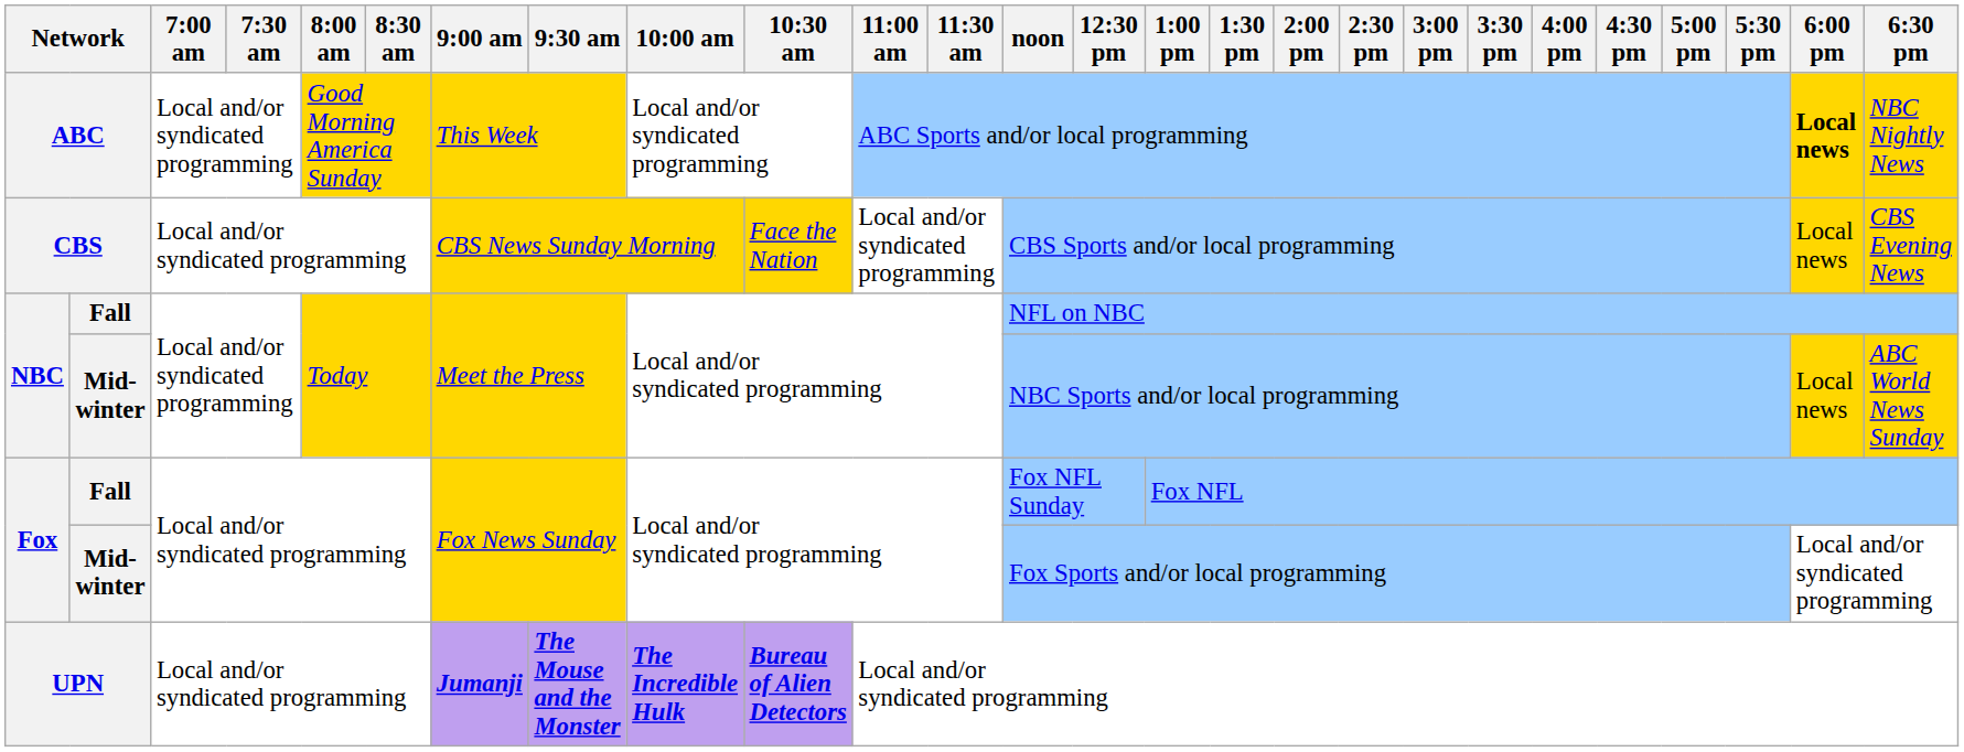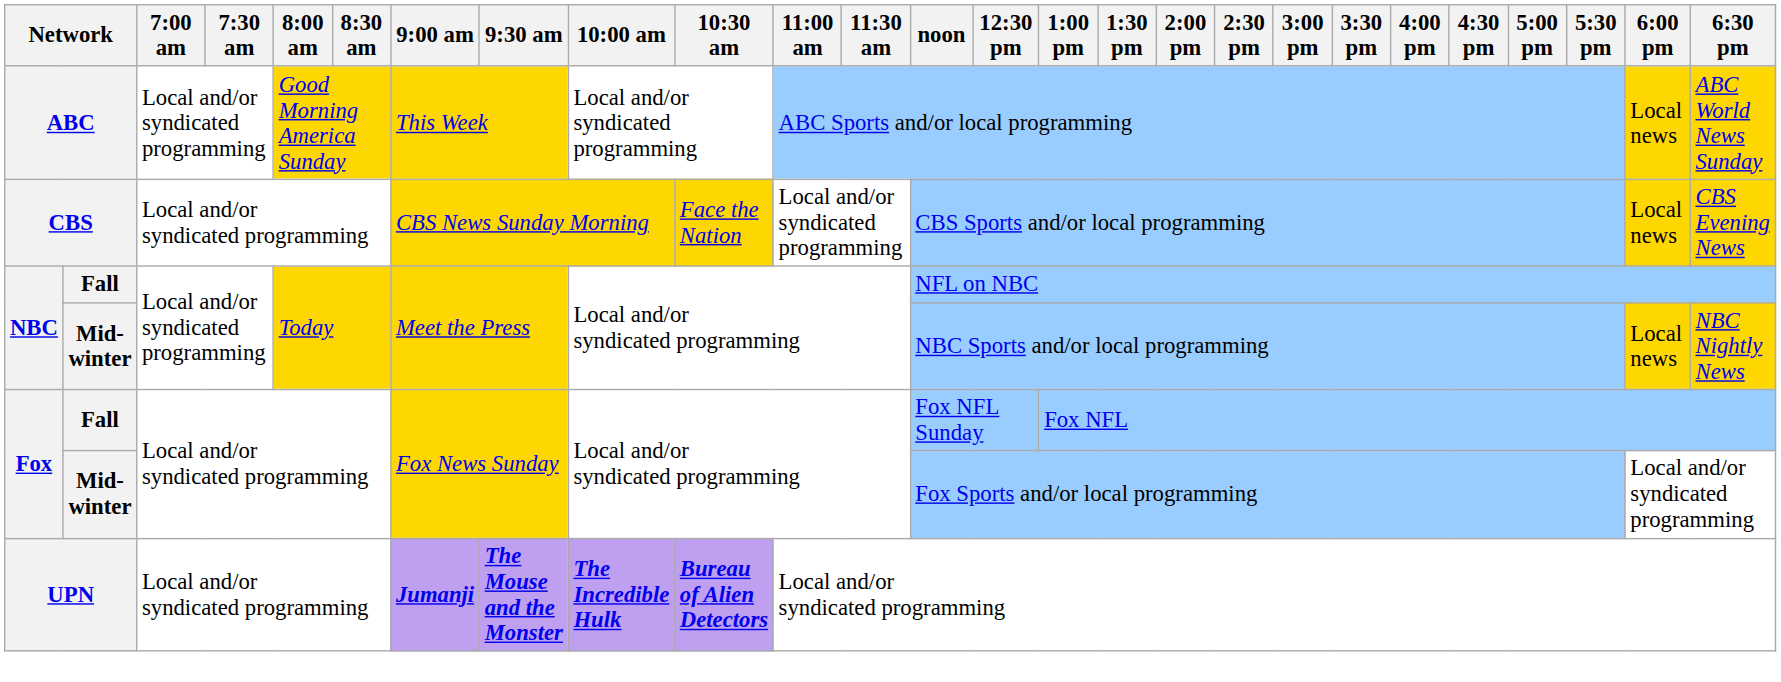 <table class=wikitable>
 <tr>
 <th width="1.5%" bgcolor="#C0C0C0" colspan="2">Network</th>
 <th width="4%" bgcolor="#C0C0C0">7:00 am</th>
 <th width="4%" bgcolor="#C0C0C0">7:30 am</th>
 <th width="4%" bgcolor="#C0C0C0">8:00 am</th>
 <th width="4%" bgcolor="#C0C0C0">8:30 am</th>
 <th width="4%" bgcolor="#C0C0C0">9:00 am</th>
 <th width="4%" bgcolor="#C0C0C0">9:30 am</th>
 <th width="4%" bgcolor="#C0C0C0">10:00 am</th>
 <th width="4%" bgcolor="#C0C0C0">10:30 am</th>
 <th width="4%" bgcolor="#C0C0C0">11:00 am</th>
 <th width="4%" bgcolor="#C0C0C0">11:30 am</th>
 <th width="4%" bgcolor="#C0C0C0">noon</th>
 <th width="4%" bgcolor="#C0C0C0">12:30 pm</th>
 <th width="4%" bgcolor="#C0C0C0">1:00 pm</th>
 <th width="4%" bgcolor="#C0C0C0">1:30 pm</th>
 <th width="4%" bgcolor="#C0C0C0">2:00 pm</th>
 <th width="4%" bgcolor="#C0C0C0">2:30 pm</th>
 <th width="4%" bgcolor="#C0C0C0">3:00 pm</th>
 <th width="4%" bgcolor="#C0C0C0">3:30 pm</th>
 <th width="4%" bgcolor="#C0C0C0">4:00 pm</th>
 <th width="4%" bgcolor="#C0C0C0">4:30 pm</th>
 <th width="4%" bgcolor="#C0C0C0">5:00 pm</th>
 <th width="4%" bgcolor="#C0C0C0">5:30 pm</th>
 <th width="4%" bgcolor="#C0C0C0">6:00 pm</th>
 <th width="4%" bgcolor="#C0C0C0">6:30 pm</th>
 </tr>
 <tr>
 <th bgcolor="#C0C0C0" colspan="2"><a href='#'>ABC</a></th>
 <td bgcolor="white" colspan="2">Local and/or<br>syndicated programming</td>
 <td bgcolor="gold" colspan="2"><em><a href='#'>Good Morning America Sunday</a></em></td>
 <td bgcolor="gold" colspan="2"><em><a href='#'>This Week</a></em></td>
 <td bgcolor="white" colspan="2">Local and/or<br>syndicated programming</td>
 <td bgcolor="99ccff" colspan="14"><a href='#'>ABC Sports</a> and/or local programming</td>
-<td bgcolor="gold"><strong>Local news</strong></td>
-<td bgcolor="gold" rowspan="1"><em><a href='#'>NBC Nightly News</a></em></td>
+<td bgcolor="gold">Local news</td>
+<td bgcolor="gold"><em><a href='#'>ABC World News Sunday</a></em></td>
 </tr>
 <tr>
 <th bgcolor="#C0C0C0" colspan="2"><a href='#'>CBS</a></th>
 <td bgcolor="white" colspan="4">Local and/or<br>syndicated programming</td>
 <td bgcolor="gold" colspan="3"><em><a href='#'>CBS News Sunday Morning</a></em></td>
 <td bgcolor="gold" colspan="1"><em><a href='#'>Face the Nation</a></em></td>
 <td bgcolor="white" colspan="2">Local and/or<br>syndicated programming</td>
 <td bgcolor="99ccff" colspan="12"><a href='#'>CBS Sports</a> and/or local programming</td>
 <td bgcolor="gold">Local news</td>
 <td bgcolor="gold"><em><a href='#'>CBS Evening News</a></em></td>
 </tr>
 <tr>
 <th bgcolor="#C0C0C0" rowspan="2"><a href='#'>NBC</a></th>
 <th>Fall</th>
 <td bgcolor="white" colspan="2" rowspan="2">Local and/or<br>syndicated programming</td>
 <td bgcolor="gold" colspan="2" rowspan="2"><em><a href='#'>Today</a></em></td>
 <td bgcolor="gold" colspan="2" rowspan="2"><em><a href='#'>Meet the Press</a></em></td>
 <td bgcolor="white" colspan="4" rowspan="2">Local and/or<br>syndicated programming</td>
 <td bgcolor="99ccff" colspan="14" rowspan="1"><a href='#'>NFL on NBC</a></td>
 </tr>
 <tr>
 <th>Mid-winter</th>
 <td bgcolor="99ccff" colspan="12" rowspan="1"><a href='#'>NBC Sports</a> and/or local programming</td>
 <td bgcolor="gold" rowspan="1">Local news</td>
-<td bgcolor="gold"><em><a href='#'>ABC World News Sunday</a></em></td>
+<td bgcolor="gold" rowspan="1"><em><a href='#'>NBC Nightly News</a></em></td>
 </tr>
 <tr>
 <th bgcolor="#C0C0C0" rowspan="2"><a href='#'>Fox</a></th>
 <th>Fall</th>
 <td bgcolor="white" colspan="4" rowspan="2">Local and/or<br>syndicated programming</td>
 <td bgcolor="gold" colspan="2" rowspan="2"><em><a href='#'>Fox News Sunday</a></em></td>
 <td bgcolor="white" colspan="4" rowspan="2">Local and/or<br>syndicated programming</td>
 <td bgcolor="99ccff" colspan="2"><a href='#'>Fox NFL Sunday</a></td>
 <td bgcolor="99ccff" colspan="12"><a href='#'>Fox NFL</a></td>
 </tr>
 <tr>
 <th>Mid-winter</th>
 <td bgcolor="99ccff" colspan="12"><a href='#'>Fox Sports</a> and/or local programming</td>
 <td bgcolor="white" colspan="2">Local and/or<br>syndicated programming</td>
 </tr>
 <tr>
 <th bgcolor="#C0C0C0" colspan="2"><a href='#'>UPN</a></th>
 <td bgcolor="white" colspan="4">Local and/or<br>syndicated programming</td>
 <td bgcolor="bf9fef"><strong><em><a href='#'>Jumanji</a></em></strong></td>
 <td bgcolor="bf9fef"><strong><em><a href='#'>The Mouse and the Monster</a></em></strong></td>
 <td bgcolor="bf9fef"><strong><em><a href='#'>The Incredible Hulk</a></em></strong></td>
 <td bgcolor="bf9fef"><strong><em><a href='#'>Bureau of Alien Detectors</a></em></strong></td>
 <td bgcolor="white" colspan="18">Local and/or<br>syndicated programming</td>
 </tr>
 </table>
